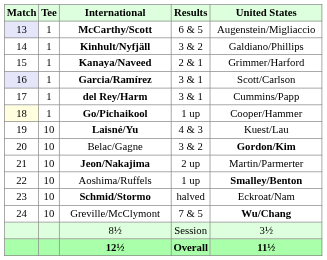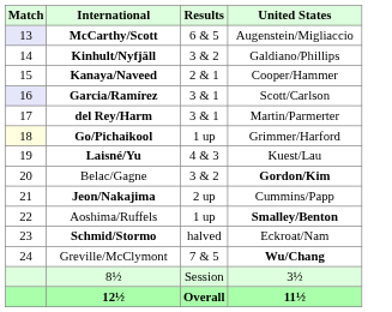 <table border="1" cellpadding="3" style="border-collapse:collapse; text-align:center;">
 <tr style="background:#ddffdd;">
 <th>Match</th>
-<th>Tee</th>
 <th width="160">International</th>
 <th>Results</th>
 <th width="160">United States</th>
 </tr>
 <tr>
 <td style="background: lavender;">13</td>
-<td>1</td>
 <td><strong>McCarthy/Scott</strong></td>
 <td>6 & 5</td>
 <td>Augenstein/Migliaccio</td>
 </tr>
 <tr>
 <td>14</td>
-<td>1</td>
 <td><strong>Kinhult/Nyfjäll</strong></td>
 <td>3 & 2</td>
 <td>Galdiano/Phillips</td>
 </tr>
 <tr>
 <td>15</td>
-<td>1</td>
 <td><strong>Kanaya/Naveed</strong></td>
 <td>2 & 1</td>
-<td>Grimmer/Harford</td>
+<td>Cooper/Hammer</td>
 </tr>
 <tr>
 <td style="background: lavender;">16</td>
-<td>1</td>
 <td><strong>Garcia/Ramírez</strong></td>
 <td>3 & 1</td>
 <td>Scott/Carlson</td>
 </tr>
 <tr>
 <td>17</td>
-<td>1</td>
 <td><strong>del Rey/Harm</strong></td>
 <td>3 & 1</td>
-<td>Cummins/Papp</td>
+<td>Martin/Parmerter</td>
 </tr>
 <tr>
 <td style="background: lightyellow;">18</td>
-<td>1</td>
 <td><strong>Go/Pichaikool</strong></td>
 <td>1 up</td>
-<td>Cooper/Hammer</td>
+<td>Grimmer/Harford</td>
 </tr>
 <tr>
 <td>19</td>
-<td>10</td>
 <td><strong>Laisné/Yu</strong></td>
 <td>4 & 3</td>
 <td>Kuest/Lau</td>
 </tr>
 <tr>
 <td>20</td>
-<td>10</td>
 <td>Belac/Gagne</td>
 <td>3 & 2</td>
 <td><strong>Gordon/Kim</strong></td>
 </tr>
 <tr>
 <td>21</td>
-<td>10</td>
 <td><strong>Jeon/Nakajima</strong></td>
 <td>2 up</td>
-<td>Martin/Parmerter</td>
+<td>Cummins/Papp</td>
 </tr>
 <tr>
 <td>22</td>
-<td>10</td>
 <td>Aoshima/Ruffels</td>
 <td>1 up</td>
 <td><strong>Smalley/Benton</strong></td>
 </tr>
 <tr>
 <td>23</td>
-<td>10</td>
 <td><strong>Schmid/Stormo</strong></td>
 <td>halved</td>
 <td>Eckroat/Nam</td>
 </tr>
 <tr>
 <td>24</td>
-<td>10</td>
 <td>Greville/McClymont</td>
 <td>7 & 5</td>
 <td><strong>Wu/Chang</strong></td>
 </tr>
 <tr style="background:#ddffdd;">
-<td></td>
 <td></td>
 <td>8½</td>
 <td>Session</td>
 <td>3½</td>
 </tr>
 <tr style="background:#aaffaa;">
 <th></th>
-<th></th>
 <th>12½</th>
 <th>Overall</th>
 <th>11½</th>
 </tr>
 </table>
